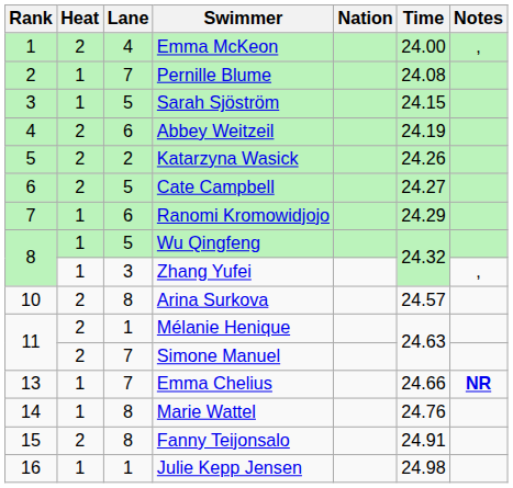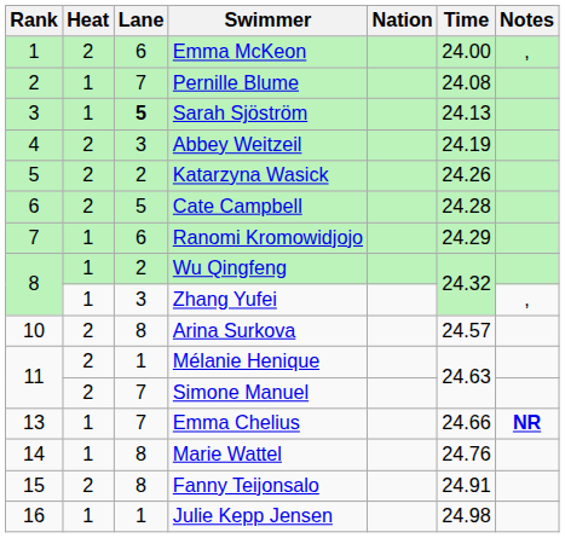 <table class="wikitable sortable" style="text-align:center">
 <tr>
 <th>Rank</th>
 <th>Heat</th>
 <th>Lane</th>
 <th>Swimmer</th>
 <th>Nation</th>
 <th>Time</th>
 <th>Notes</th>
 </tr>
 <tr bgcolor=bbf3bb>
 <td>1</td>
 <td>2</td>
-<td>4</td>
+<td>6</td>
 <td align=left><a href='#'>Emma McKeon</a></td>
 <td align=left></td>
 <td>24.00</td>
 <td>, </td>
 </tr>
 <tr bgcolor=bbf3bb>
 <td>2</td>
 <td>1</td>
 <td>7</td>
 <td align=left><a href='#'>Pernille Blume</a></td>
 <td align=left></td>
 <td>24.08</td>
 <td></td>
 </tr>
 <tr bgcolor=bbf3bb>
 <td>3</td>
 <td>1</td>
-<td>5</td>
+<td><strong>5</strong></td>
 <td align=left><a href='#'>Sarah Sjöström</a></td>
 <td align=left></td>
-<td>24.15</td>
+<td>24.13</td>
 <td></td>
 </tr>
 <tr bgcolor=bbf3bb>
 <td>4</td>
 <td>2</td>
-<td>6</td>
+<td>3</td>
 <td align=left><a href='#'>Abbey Weitzeil</a></td>
 <td align=left></td>
 <td>24.19</td>
 <td></td>
 </tr>
 <tr bgcolor=bbf3bb>
 <td>5</td>
 <td>2</td>
 <td>2</td>
 <td align=left><a href='#'>Katarzyna Wasick</a></td>
 <td align=left></td>
 <td>24.26</td>
 <td></td>
 </tr>
 <tr bgcolor=bbf3bb>
 <td>6</td>
 <td>2</td>
 <td>5</td>
 <td align=left><a href='#'>Cate Campbell</a></td>
 <td align=left></td>
-<td>24.27</td>
+<td>24.28</td>
 <td></td>
 </tr>
 <tr bgcolor=bbf3bb>
 <td>7</td>
 <td>1</td>
 <td>6</td>
 <td align=left><a href='#'>Ranomi Kromowidjojo</a></td>
 <td align=left></td>
 <td>24.29</td>
 <td></td>
 </tr>
 <tr bgcolor=bbf3bb>
 <td rowspan=2>8</td>
 <td>1</td>
-<td>5</td>
+<td>2</td>
 <td align=left><a href='#'>Wu Qingfeng</a></td>
 <td align=left></td>
 <td rowspan=2>24.32</td>
 <td></td>
 </tr>
 <tr>
 <td>1</td>
 <td>3</td>
 <td align=left><a href='#'>Zhang Yufei</a></td>
 <td align=left></td>
 <td>, </td>
 </tr>
 <tr>
 <td>10</td>
 <td>2</td>
 <td>8</td>
 <td align=left><a href='#'>Arina Surkova</a></td>
 <td align=left></td>
 <td>24.57</td>
 <td></td>
 </tr>
 <tr>
 <td rowspan=2>11</td>
 <td>2</td>
 <td>1</td>
 <td align=left><a href='#'>Mélanie Henique</a></td>
 <td align=left></td>
 <td rowspan=2>24.63</td>
 <td></td>
 </tr>
 <tr>
 <td>2</td>
 <td>7</td>
 <td align=left><a href='#'>Simone Manuel</a></td>
 <td align=left></td>
 <td></td>
 </tr>
 <tr>
 <td>13</td>
 <td>1</td>
 <td>7</td>
 <td align=left><a href='#'>Emma Chelius</a></td>
 <td align=left></td>
 <td>24.66</td>
 <td><strong><a href='#'>NR</a></strong></td>
 </tr>
 <tr>
 <td>14</td>
 <td>1</td>
 <td>8</td>
 <td align=left><a href='#'>Marie Wattel</a></td>
 <td align=left></td>
 <td>24.76</td>
 <td></td>
 </tr>
 <tr>
 <td>15</td>
 <td>2</td>
 <td>8</td>
 <td align=left><a href='#'>Fanny Teijonsalo</a></td>
 <td align=left></td>
 <td>24.91</td>
 <td></td>
 </tr>
 <tr>
 <td>16</td>
 <td>1</td>
 <td>1</td>
 <td align=left><a href='#'>Julie Kepp Jensen</a></td>
 <td align=left></td>
 <td>24.98</td>
 <td></td>
 </tr>
 </table>
